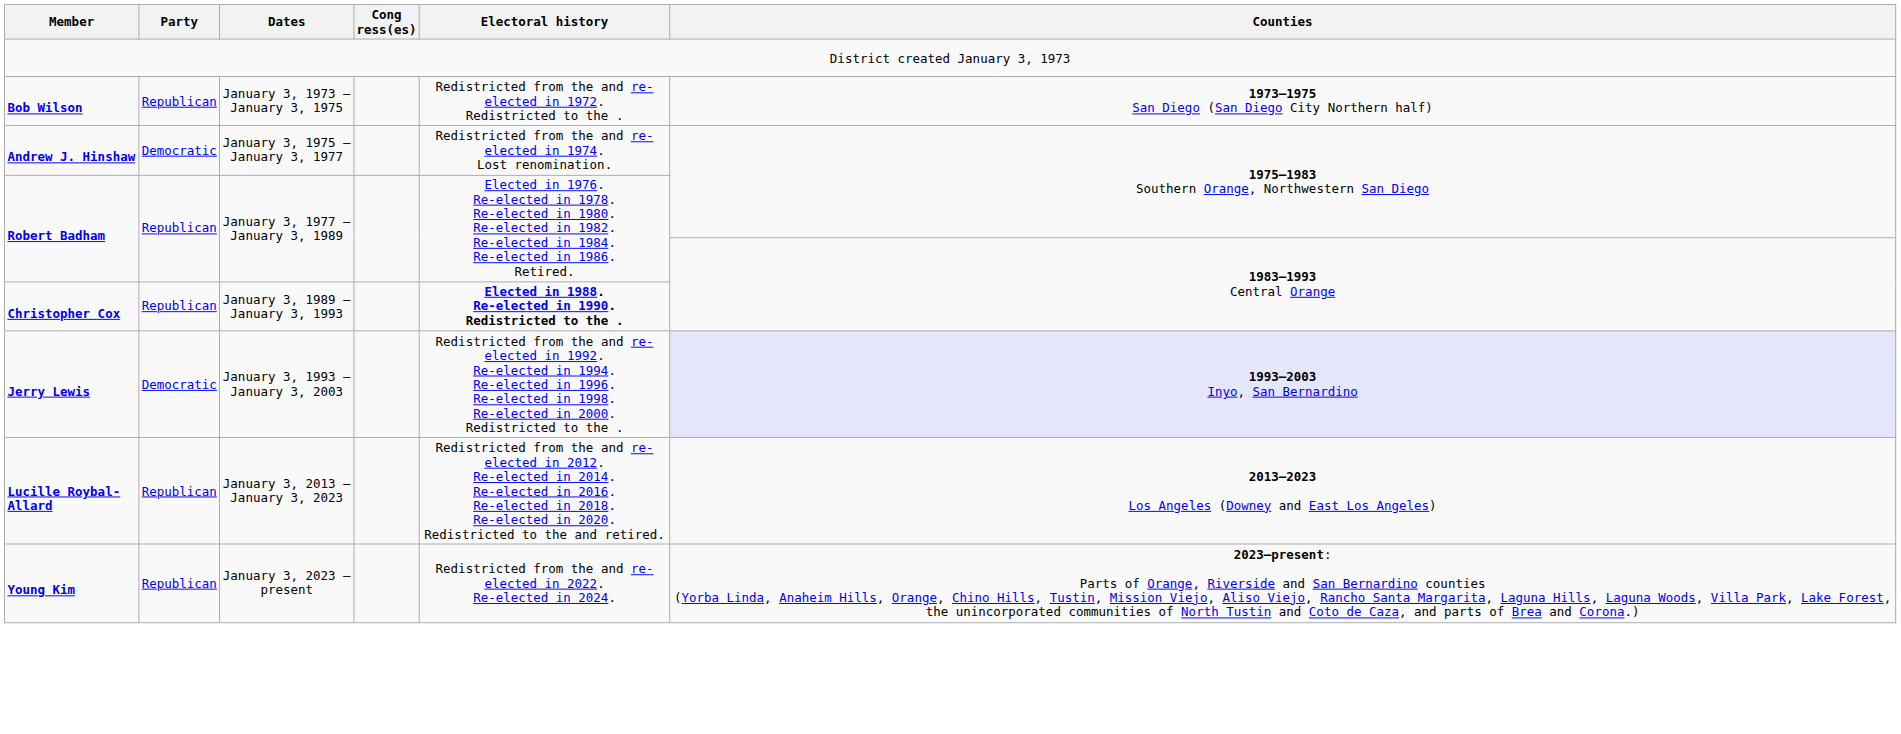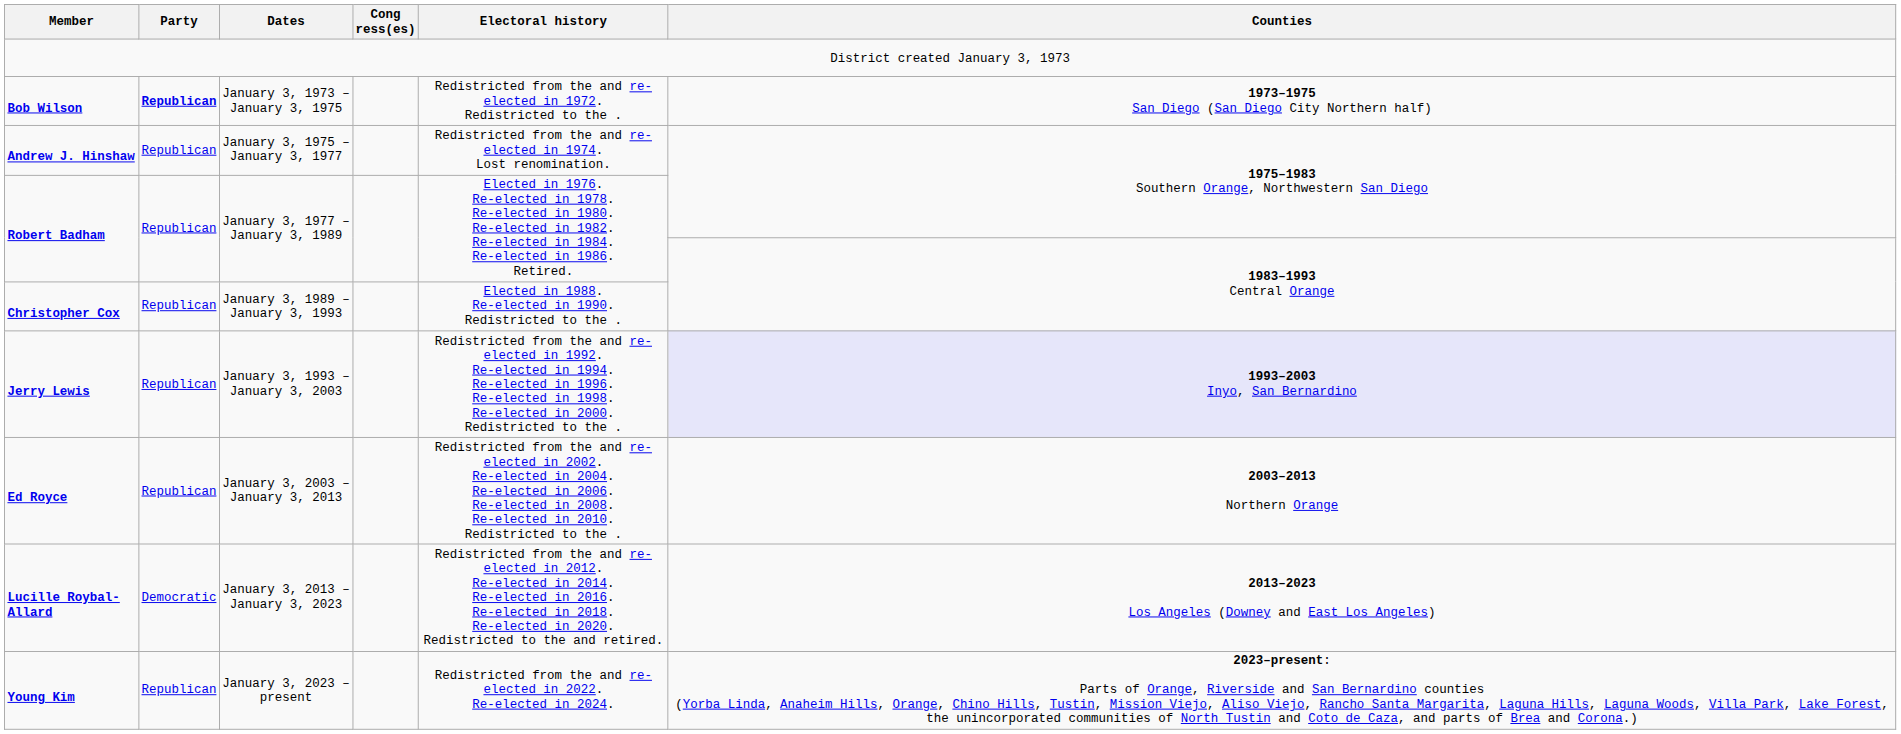 <table class=wikitable style="text-align:center">
 <tr>
 <th>Member</th>
 <th>Party</th>
 <th>Dates</th>
 <th>Cong<br>ress(es)</th>
 <th>Electoral history</th>
 <th>Counties</th>
 </tr>
 <tr style="height:3em">
 <td colspan=6>District created January 3, 1973</td>
 </tr>
 <tr style="height:3em">
 <td style="text-align:left"><br><strong><a href='#'>Bob Wilson</a></strong><br></td>
-<td><a href='#'>Republican</a></td>
+<td><strong><a href='#'>Republican</a></strong></td>
 <td nowrap>January 3, 1973 –<br>January 3, 1975</td>
 <td></td>
 <td>Redistricted from the  and <a href='#'>re-elected in 1972</a>.<br>Redistricted to the .</td>
 <td><strong>1973–1975</strong><br><a href='#'>San Diego</a> (<a href='#'>San Diego</a> City Northern half)</td>
 </tr>
 <tr style="height:3em">
 <td style="text-align:left"><br><strong><a href='#'>Andrew J. Hinshaw</a></strong><br></td>
-<td><a href='#'>Democratic</a></td>
+<td><a href='#'>Republican</a></td>
 <td nowrap>January 3, 1975 –<br>January 3, 1977</td>
 <td></td>
 <td>Redistricted from the  and <a href='#'>re-elected in 1974</a>.<br>Lost renomination.</td>
 <td rowspan=2><strong>1975–1983</strong><br>Southern <a href='#'>Orange</a>, Northwestern <a href='#'>San Diego</a></td>
 </tr>
 <tr style="height:5em">
 <td rowspan=2 style="text-align:left"><br><strong><a href='#'>Robert Badham</a></strong><br></td>
 <td rowspan=2 ><a href='#'>Republican</a></td>
 <td rowspan=2 nowrap>January 3, 1977 –<br>January 3, 1989</td>
 <td rowspan=2></td>
 <td rowspan=2><a href='#'>Elected in 1976</a>.<br><a href='#'>Re-elected in 1978</a>.<br><a href='#'>Re-elected in 1980</a>.<br><a href='#'>Re-elected in 1982</a>.<br><a href='#'>Re-elected in 1984</a>.<br><a href='#'>Re-elected in 1986</a>.<br>Retired.</td>
 </tr>
 <tr style="height:3em">
 <td rowspan=2><strong>1983–1993</strong><br>Central <a href='#'>Orange</a></td>
 </tr>
 <tr style="height:3em">
 <td style="text-align:left"><br><strong><a href='#'>Christopher Cox</a></strong><br></td>
 <td><a href='#'>Republican</a></td>
 <td nowrap>January 3, 1989 –<br>January 3, 1993</td>
 <td></td>
-<td><strong><a href='#'>Elected in 1988</a>.<br><a href='#'>Re-elected in 1990</a>.<br>Redistricted to the .</strong></td>
+<td><a href='#'>Elected in 1988</a>.<br><a href='#'>Re-elected in 1990</a>.<br>Redistricted to the .</td>
 </tr>
 <tr style="height:3em">
 <td style="text-align:left"><br><strong><a href='#'>Jerry Lewis</a></strong><br></td>
-<td><a href='#'>Democratic</a></td>
+<td><a href='#'>Republican</a></td>
 <td nowrap>January 3, 1993 –<br>January 3, 2003</td>
 <td></td>
 <td>Redistricted from the  and <a href='#'>re-elected in 1992</a>.<br><a href='#'>Re-elected in 1994</a>.<br><a href='#'>Re-elected in 1996</a>.<br><a href='#'>Re-elected in 1998</a>.<br><a href='#'>Re-elected in 2000</a>.<br>Redistricted to the .</td>
 <td style="background: lavender;"><strong>1993–2003</strong><br><a href='#'>Inyo</a>, <a href='#'>San Bernardino</a></td>
 </tr>
 <tr style="height:3em">
+<td style="text-align:left"><br><strong><a href='#'>Ed Royce</a></strong><br></td>
+<td><a href='#'>Republican</a></td>
+<td nowrap>January 3, 2003 –<br>January 3, 2013</td>
+<td></td>
+<td>Redistricted from the  and <a href='#'>re-elected in 2002</a>.<br><a href='#'>Re-elected in 2004</a>.<br><a href='#'>Re-elected in 2006</a>.<br><a href='#'>Re-elected in 2008</a>.<br><a href='#'>Re-elected in 2010</a>.<br>Redistricted to the .</td>
+<td><strong>2003–2013</strong><br><br>Northern <a href='#'>Orange</a></td>
+</tr>
+<tr style="height:3em">
 <td style="text-align:left"><br><strong><a href='#'>Lucille Roybal-Allard</a></strong><br></td>
-<td><a href='#'>Republican</a></td>
+<td><a href='#'>Democratic</a></td>
 <td nowrap>January 3, 2013 –<br>January 3, 2023</td>
 <td></td>
 <td>Redistricted from the  and <a href='#'>re-elected in 2012</a>.<br><a href='#'>Re-elected in 2014</a>.<br><a href='#'>Re-elected in 2016</a>.<br><a href='#'>Re-elected in 2018</a>.<br><a href='#'>Re-elected in 2020</a>.<br>Redistricted to the  and retired.</td>
 <td><strong>2013–2023</strong><br><br><a href='#'>Los Angeles</a> (<a href='#'>Downey</a> and <a href='#'>East Los Angeles</a>)</td>
 </tr>
 <tr style="height:3em">
 <td style="text-align:left"><br><strong><a href='#'>Young Kim</a></strong><br></td>
 <td><a href='#'>Republican</a></td>
 <td nowrap>January 3, 2023 –<br>present</td>
 <td></td>
 <td>Redistricted from the  and <a href='#'>re-elected in 2022</a>.<br><a href='#'>Re-elected in 2024</a>.</td>
 <td><strong>2023–present</strong>:<br><br>Parts of <a href='#'>Orange</a>, <a href='#'>Riverside</a> and <a href='#'>San Bernardino</a> counties<br>(<a href='#'>Yorba Linda</a>, <a href='#'>Anaheim Hills</a>, <a href='#'>Orange</a>, <a href='#'>Chino Hills</a>, <a href='#'>Tustin</a>, <a href='#'>Mission Viejo</a>, <a href='#'>Aliso Viejo</a>, <a href='#'> Rancho Santa Margarita</a>, <a href='#'>Laguna Hills</a>, <a href='#'>Laguna Woods</a>, <a href='#'>Villa Park</a>, <a href='#'>Lake Forest</a>, the unincorporated communities of <a href='#'>North Tustin</a> and <a href='#'>Coto de Caza</a>, and parts of <a href='#'>Brea</a> and <a href='#'>Corona</a>.)</td>
 </tr>
 </table>
